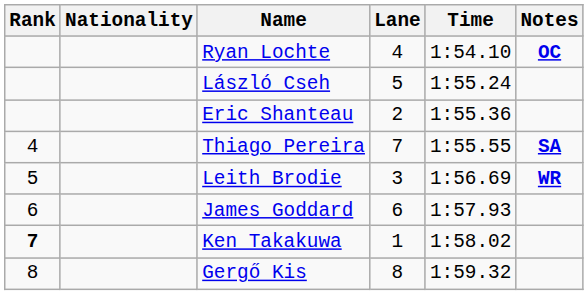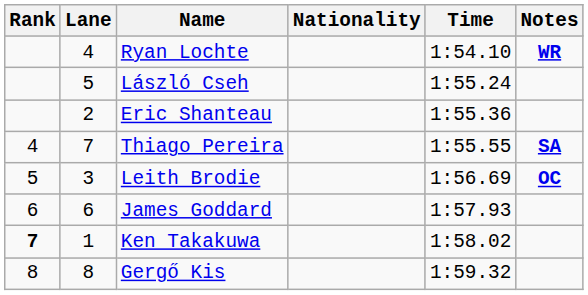 <table class="wikitable sortable" style="text-align:center">
 <tr>
 <th>Rank</th>
+<th>Lane</th>
+<th>Name</th>
 <th>Nationality</th>
-<th>Name</th>
-<th>Lane</th>
 <th>Time</th>
 <th>Notes</th>
 </tr>
 <tr>
 <td></td>
+<td>4</td>
+<td align=left><a href='#'>Ryan Lochte</a></td>
 <td align=left></td>
-<td align=left><a href='#'>Ryan Lochte</a></td>
-<td>4</td>
 <td>1:54.10</td>
-<td><strong><a href='#'>OC</a></strong></td>
+<td><strong><a href='#'>WR</a></strong></td>
 </tr>
 <tr>
 <td></td>
+<td>5</td>
+<td align=left><a href='#'>László Cseh</a></td>
 <td align=left></td>
-<td align=left><a href='#'>László Cseh</a></td>
-<td>5</td>
 <td>1:55.24</td>
 <td></td>
 </tr>
 <tr>
 <td></td>
+<td>2</td>
+<td align=left><a href='#'>Eric Shanteau</a></td>
 <td align=left></td>
-<td align=left><a href='#'>Eric Shanteau</a></td>
-<td>2</td>
 <td>1:55.36</td>
 <td></td>
 </tr>
 <tr>
 <td>4</td>
+<td>7</td>
+<td align=left><a href='#'>Thiago Pereira</a></td>
 <td align=left></td>
-<td align=left><a href='#'>Thiago Pereira</a></td>
-<td>7</td>
 <td>1:55.55</td>
 <td><strong><a href='#'>SA</a></strong></td>
 </tr>
 <tr>
 <td>5</td>
+<td>3</td>
+<td align=left><a href='#'>Leith Brodie</a></td>
 <td align=left></td>
-<td align=left><a href='#'>Leith Brodie</a></td>
-<td>3</td>
 <td>1:56.69</td>
-<td><strong><a href='#'>WR</a></strong></td>
+<td><strong><a href='#'>OC</a></strong></td>
 </tr>
 <tr>
 <td>6</td>
+<td>6</td>
+<td align=left><a href='#'>James Goddard</a></td>
 <td align=left></td>
-<td align=left><a href='#'>James Goddard</a></td>
-<td>6</td>
 <td>1:57.93</td>
 <td></td>
 </tr>
 <tr>
 <td><strong>7</strong></td>
+<td>1</td>
+<td align=left><a href='#'>Ken Takakuwa</a></td>
 <td align=left></td>
-<td align=left><a href='#'>Ken Takakuwa</a></td>
-<td>1</td>
 <td>1:58.02</td>
 <td></td>
 </tr>
 <tr>
 <td>8</td>
+<td>8</td>
+<td align=left><a href='#'>Gergő Kis</a></td>
 <td align=left></td>
-<td align=left><a href='#'>Gergő Kis</a></td>
-<td>8</td>
 <td>1:59.32</td>
 <td></td>
 </tr>
 </table>
